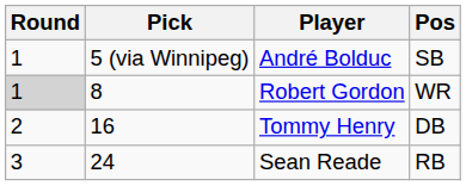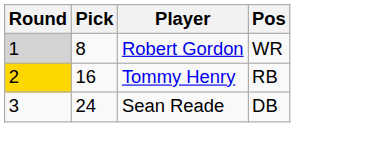 <table class="wikitable">
 <tr>
 <th>Round</th>
 <th>Pick</th>
 <th>Player</th>
 <th>Pos</th>
 </tr>
 <tr>
-<td>1</td>
-<td>5 (via Winnipeg)</td>
-<td><a href='#'>André Bolduc</a></td>
-<td>SB</td>
-</tr>
-<tr>
 <td style="background: lightgrey;">1</td>
 <td>8</td>
 <td><a href='#'>Robert Gordon</a></td>
 <td>WR</td>
 </tr>
 <tr>
-<td>2</td>
+<td style="background: gold;">2</td>
 <td>16</td>
 <td><a href='#'>Tommy Henry</a></td>
-<td>DB</td>
+<td>RB</td>
 </tr>
 <tr>
 <td>3</td>
 <td>24</td>
 <td>Sean Reade</td>
-<td>RB</td>
+<td>DB</td>
 </tr>
 </table>
